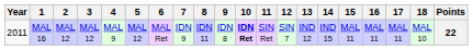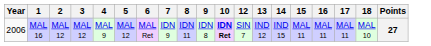 <table class="wikitable" style="text-align:center; font-size:90%">
 <tr>
 <th>Year</th>
 <th>1</th>
 <th>2</th>
 <th>3</th>
 <th>4</th>
 <th>5</th>
 <th>6</th>
 <th>7</th>
 <th>8</th>
 <th>9</th>
 <th>10</th>
-<th>11</th>
 <th>12</th>
 <th>13</th>
 <th>14</th>
 <th>15</th>
 <th>16</th>
 <th>17</th>
 <th>18</th>
 <th>Points</th>
 </tr>
 <tr>
-<td>2011</td>
+<td>2006</td>
 <td bgcolor=cfcfff><a href='#'>MAL</a><br><small>16</small></td>
 <td bgcolor=cfcfff><a href='#'>MAL</a><br><small>12</small></td>
 <td bgcolor=cfcfff><a href='#'>MAL</a><br><small>12</small></td>
 <td bgcolor=dfffdf><a href='#'>MAL</a><br><small>9</small></td>
 <td bgcolor=cfcfff><a href='#'>MAL</a><br><small>12</small></td>
 <td bgcolor=efcfff><a href='#'>MAL</a><br><small>Ret</small></td>
 <td bgcolor=dfffdf><a href='#'>IDN</a><br><small>9</small></td>
 <td bgcolor=cfcfff><a href='#'>IDN</a><br><small>11</small></td>
 <td bgcolor=dfffdf><a href='#'>IDN</a><br><small>8</small></td>
 <td bgcolor=efcfff><strong><a href='#'>IDN</a><br><small>Ret</small></strong></td>
-<td bgcolor=efcfff><a href='#'>SIN</a><br><small>Ret</small></td>
 <td bgcolor=dfffdf><a href='#'>SIN</a><br><small>7</small></td>
 <td bgcolor=cfcfff><a href='#'>IND</a><br><small>12</small></td>
 <td bgcolor=cfcfff><a href='#'>IND</a><br><small>15</small></td>
 <td bgcolor=cfcfff><a href='#'>MAL</a><br><small>11</small></td>
 <td bgcolor=cfcfff><a href='#'>MAL</a><br><small>11</small></td>
 <td bgcolor=cfcfff><a href='#'>MAL</a><br><small>11</small></td>
 <td bgcolor=dfffdf><a href='#'>MAL</a><br><small>10</small></td>
-<th>22</th>
+<th>27</th>
 </tr>
 </table>
